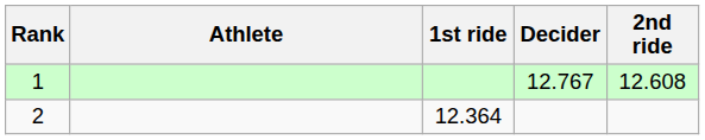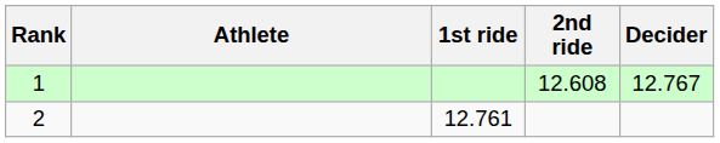 <table class=wikitable style="text-align:center">
 <tr>
 <th width=40>Rank</th>
 <th width=250>Athlete</th>
 <th width=60>1st ride</th>
+<th width=60>2nd ride</th>
 <th width=60>Decider</th>
-<th width=60>2nd ride</th>
 </tr>
 <tr bgcolor=ccffcc>
 <td>1</td>
 <td align=left></td>
 <td></td>
+<td>12.608</td>
 <td>12.767</td>
-<td>12.608</td>
 </tr>
 <tr>
 <td>2</td>
 <td align=left></td>
-<td>12.364</td>
+<td>12.761</td>
 <td></td>
 <td></td>
 </tr>
 </table>
